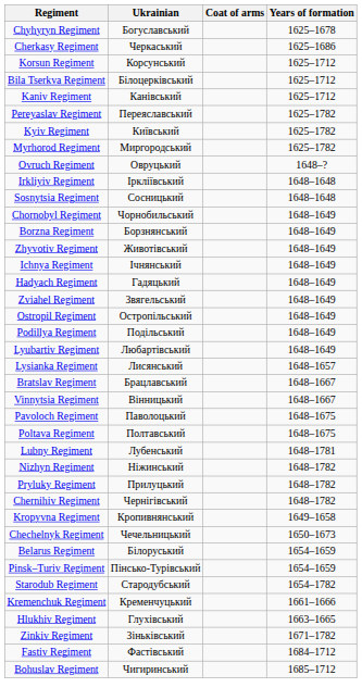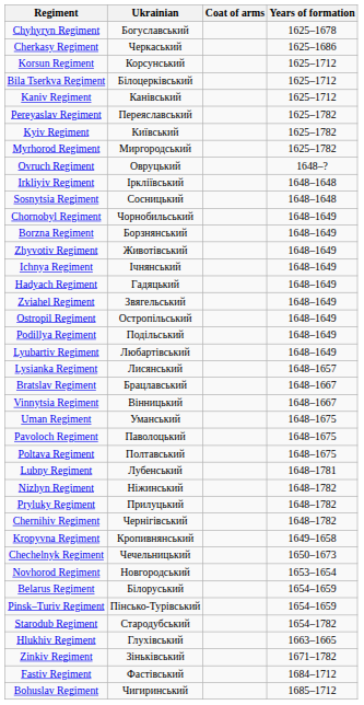 <table class="wikitable">
 <tr>
 <th>Regiment</th>
 <th>Ukrainian</th>
 <th>Coat of arms</th>
 <th>Years of formation</th>
 </tr>
 <tr align="center">
 <td><a href='#'>Chyhyryn Regiment</a></td>
 <td>Богуславський</td>
 <td></td>
 <td>1625–1678</td>
 </tr>
 <tr align="center">
 <td><a href='#'>Cherkasy Regiment</a></td>
 <td>Черкаський</td>
 <td></td>
 <td>1625–1686</td>
 </tr>
 <tr align="center">
 <td><a href='#'>Korsun Regiment</a></td>
 <td>Корсунський</td>
 <td></td>
 <td>1625–1712</td>
 </tr>
 <tr align="center">
 <td><a href='#'>Bila Tserkva Regiment</a></td>
 <td>Білоцерківський</td>
 <td></td>
 <td>1625–1712</td>
 </tr>
 <tr align="center">
 <td><a href='#'>Kaniv Regiment</a></td>
 <td>Канівський</td>
 <td></td>
 <td>1625–1712</td>
 </tr>
 <tr align="center">
 <td><a href='#'>Pereyaslav Regiment</a></td>
 <td>Переяславський</td>
 <td></td>
 <td>1625–1782</td>
 </tr>
 <tr align="center">
 <td><a href='#'>Kyiv Regiment</a></td>
 <td>Київський</td>
 <td></td>
 <td>1625–1782</td>
 </tr>
 <tr align="center">
 <td><a href='#'>Myrhorod Regiment</a></td>
 <td>Миргородський</td>
 <td></td>
 <td>1625–1782</td>
 </tr>
 <tr align="center">
 <td><a href='#'>Ovruch Regiment</a></td>
 <td>Овруцький</td>
 <td></td>
 <td>1648–?</td>
 </tr>
 <tr align="center">
 <td><a href='#'>Irkliyiv Regiment</a></td>
 <td>Іркліївський</td>
 <td></td>
 <td>1648–1648</td>
 </tr>
 <tr align="center">
 <td><a href='#'>Sosnytsia Regiment</a></td>
 <td>Сосницький</td>
 <td></td>
 <td>1648–1648</td>
 </tr>
 <tr align="center">
 <td><a href='#'>Chornobyl Regiment</a></td>
 <td>Чорнобильський</td>
 <td></td>
 <td>1648–1649</td>
 </tr>
 <tr align="center">
 <td><a href='#'>Borzna Regiment</a></td>
 <td>Борзнянський</td>
 <td></td>
 <td>1648–1649</td>
 </tr>
 <tr align="center">
 <td><a href='#'>Zhyvotiv Regiment</a></td>
 <td>Животівський</td>
 <td></td>
 <td>1648–1649</td>
 </tr>
 <tr align="center">
 <td><a href='#'>Ichnya Regiment</a></td>
 <td>Ічнянський</td>
 <td></td>
 <td>1648–1649</td>
 </tr>
 <tr align="center">
 <td><a href='#'>Hadyach Regiment</a></td>
 <td>Гадяцький</td>
 <td></td>
 <td>1648–1649</td>
 </tr>
 <tr align="center">
 <td><a href='#'>Zviahel Regiment</a></td>
 <td>Звягельський</td>
 <td></td>
 <td>1648–1649</td>
 </tr>
 <tr align="center">
 <td><a href='#'>Ostropil Regiment</a></td>
 <td>Остропільський</td>
 <td></td>
 <td>1648–1649</td>
 </tr>
 <tr align="center">
 <td><a href='#'>Podillya Regiment</a></td>
 <td>Подільський</td>
 <td></td>
 <td>1648–1649</td>
 </tr>
 <tr align="center">
 <td><a href='#'>Lyubartiv Regiment</a></td>
 <td>Любартівський</td>
 <td></td>
 <td>1648–1649</td>
 </tr>
 <tr align="center">
 <td><a href='#'>Lysianka Regiment</a></td>
 <td>Лисянський</td>
 <td></td>
 <td>1648–1657</td>
 </tr>
 <tr align="center">
 <td><a href='#'>Bratslav Regiment</a></td>
 <td>Брацлавський</td>
 <td></td>
 <td>1648–1667</td>
 </tr>
 <tr align="center">
 <td><a href='#'>Vinnytsia Regiment</a></td>
 <td>Вінницький</td>
 <td></td>
 <td>1648–1667</td>
 </tr>
 <tr align="center">
+<td><a href='#'>Uman Regiment</a></td>
+<td>Уманський</td>
+<td></td>
+<td>1648–1675</td>
+</tr>
+<tr align="center">
 <td><a href='#'>Pavoloch Regiment</a></td>
 <td>Паволоцький</td>
 <td></td>
 <td>1648–1675</td>
 </tr>
 <tr align="center">
 <td><a href='#'>Poltava Regiment</a></td>
 <td>Полтавський</td>
 <td></td>
 <td>1648–1675</td>
 </tr>
 <tr align="center">
 <td><a href='#'>Lubny Regiment</a></td>
 <td>Лубенський</td>
 <td></td>
 <td>1648–1781</td>
 </tr>
 <tr align="center">
 <td><a href='#'>Nizhyn Regiment</a></td>
 <td>Ніжинський</td>
 <td></td>
 <td>1648–1782</td>
 </tr>
 <tr align="center">
 <td><a href='#'>Pryluky Regiment</a></td>
 <td>Прилуцький</td>
 <td></td>
 <td>1648–1782</td>
 </tr>
 <tr align="center">
 <td><a href='#'>Chernihiv Regiment</a></td>
 <td>Чернігівський</td>
 <td></td>
 <td>1648–1782</td>
 </tr>
 <tr align="center">
 <td><a href='#'>Kropyvna Regiment</a></td>
 <td>Кропивнянський</td>
 <td></td>
 <td>1649–1658</td>
 </tr>
 <tr align="center">
 <td><a href='#'>Chechelnyk Regiment</a></td>
 <td>Чечельницький</td>
 <td></td>
 <td>1650–1673</td>
 </tr>
 <tr align="center">
+<td><a href='#'>Novhorod Regiment</a></td>
+<td>Новгородський</td>
+<td></td>
+<td>1653–1654</td>
+</tr>
+<tr align="center">
 <td><a href='#'>Belarus Regiment</a></td>
 <td>Білоруський</td>
 <td></td>
 <td>1654–1659</td>
 </tr>
 <tr align="center">
 <td><a href='#'>Pinsk–Turiv Regiment</a></td>
 <td>Пінсько-Турівський</td>
 <td></td>
 <td>1654–1659</td>
 </tr>
 <tr align="center">
 <td><a href='#'>Starodub Regiment</a></td>
 <td>Стародубський</td>
 <td></td>
 <td>1654–1782</td>
-</tr>
-<tr align="center">
-<td><a href='#'>Kremenchuk Regiment</a></td>
-<td>Кременчуцький</td>
-<td></td>
-<td>1661–1666</td>
 </tr>
 <tr align="center">
 <td><a href='#'>Hlukhiv Regiment</a></td>
 <td>Глухівський</td>
 <td></td>
 <td>1663–1665</td>
 </tr>
 <tr align="center">
 <td><a href='#'>Zinkiv Regiment</a></td>
 <td>Зіньківський</td>
 <td></td>
 <td>1671–1782</td>
 </tr>
 <tr align="center">
 <td><a href='#'>Fastiv Regiment</a></td>
 <td>Фастівський</td>
 <td></td>
 <td>1684–1712</td>
 </tr>
 <tr align="center">
 <td><a href='#'>Bohuslav Regiment</a></td>
 <td>Чигиринський</td>
 <td></td>
 <td>1685–1712</td>
 </tr>
 </table>
